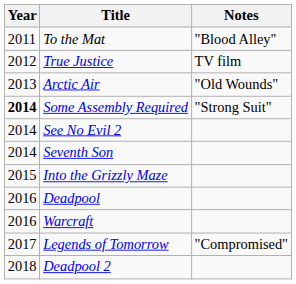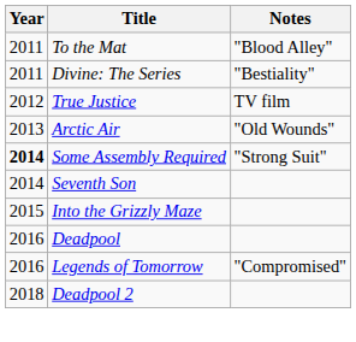 <table class="wikitable sortable">
 <tr>
 <th>Year</th>
 <th>Title</th>
 <th class="unsortable">Notes</th>
 </tr>
 <tr>
 <td>2011</td>
 <td><em>To the Mat</em></td>
 <td>"Blood Alley"</td>
+</tr>
+<tr>
+<td>2011</td>
+<td><em>Divine: The Series</em></td>
+<td>"Bestiality"</td>
 </tr>
 <tr>
 <td>2012</td>
 <td><em><a href='#'>True Justice</a></em></td>
 <td>TV film</td>
 </tr>
 <tr>
 <td>2013</td>
 <td><em><a href='#'>Arctic Air</a></em></td>
 <td>"Old Wounds"</td>
 </tr>
 <tr>
 <td><strong>2014</strong></td>
 <td><em><a href='#'>Some Assembly Required</a></em></td>
 <td>"Strong Suit"</td>
 </tr>
 <tr>
 <td>2014</td>
-<td><em><a href='#'>See No Evil 2</a></em></td>
-<td></td>
-</tr>
-<tr>
-<td>2014</td>
 <td><em><a href='#'>Seventh Son</a></em></td>
 <td></td>
 </tr>
 <tr>
 <td>2015</td>
 <td><em><a href='#'>Into the Grizzly Maze</a></em></td>
 <td></td>
 </tr>
 <tr>
 <td>2016</td>
 <td><em><a href='#'>Deadpool</a></em></td>
 <td></td>
 </tr>
 <tr>
 <td>2016</td>
-<td><em><a href='#'>Warcraft</a></em></td>
-<td></td>
-</tr>
-<tr>
-<td>2017</td>
 <td><em><a href='#'>Legends of Tomorrow</a></em></td>
 <td>"Compromised"</td>
 </tr>
 <tr>
 <td>2018</td>
 <td><em><a href='#'>Deadpool 2</a></em></td>
 <td></td>
 </tr>
 </table>
